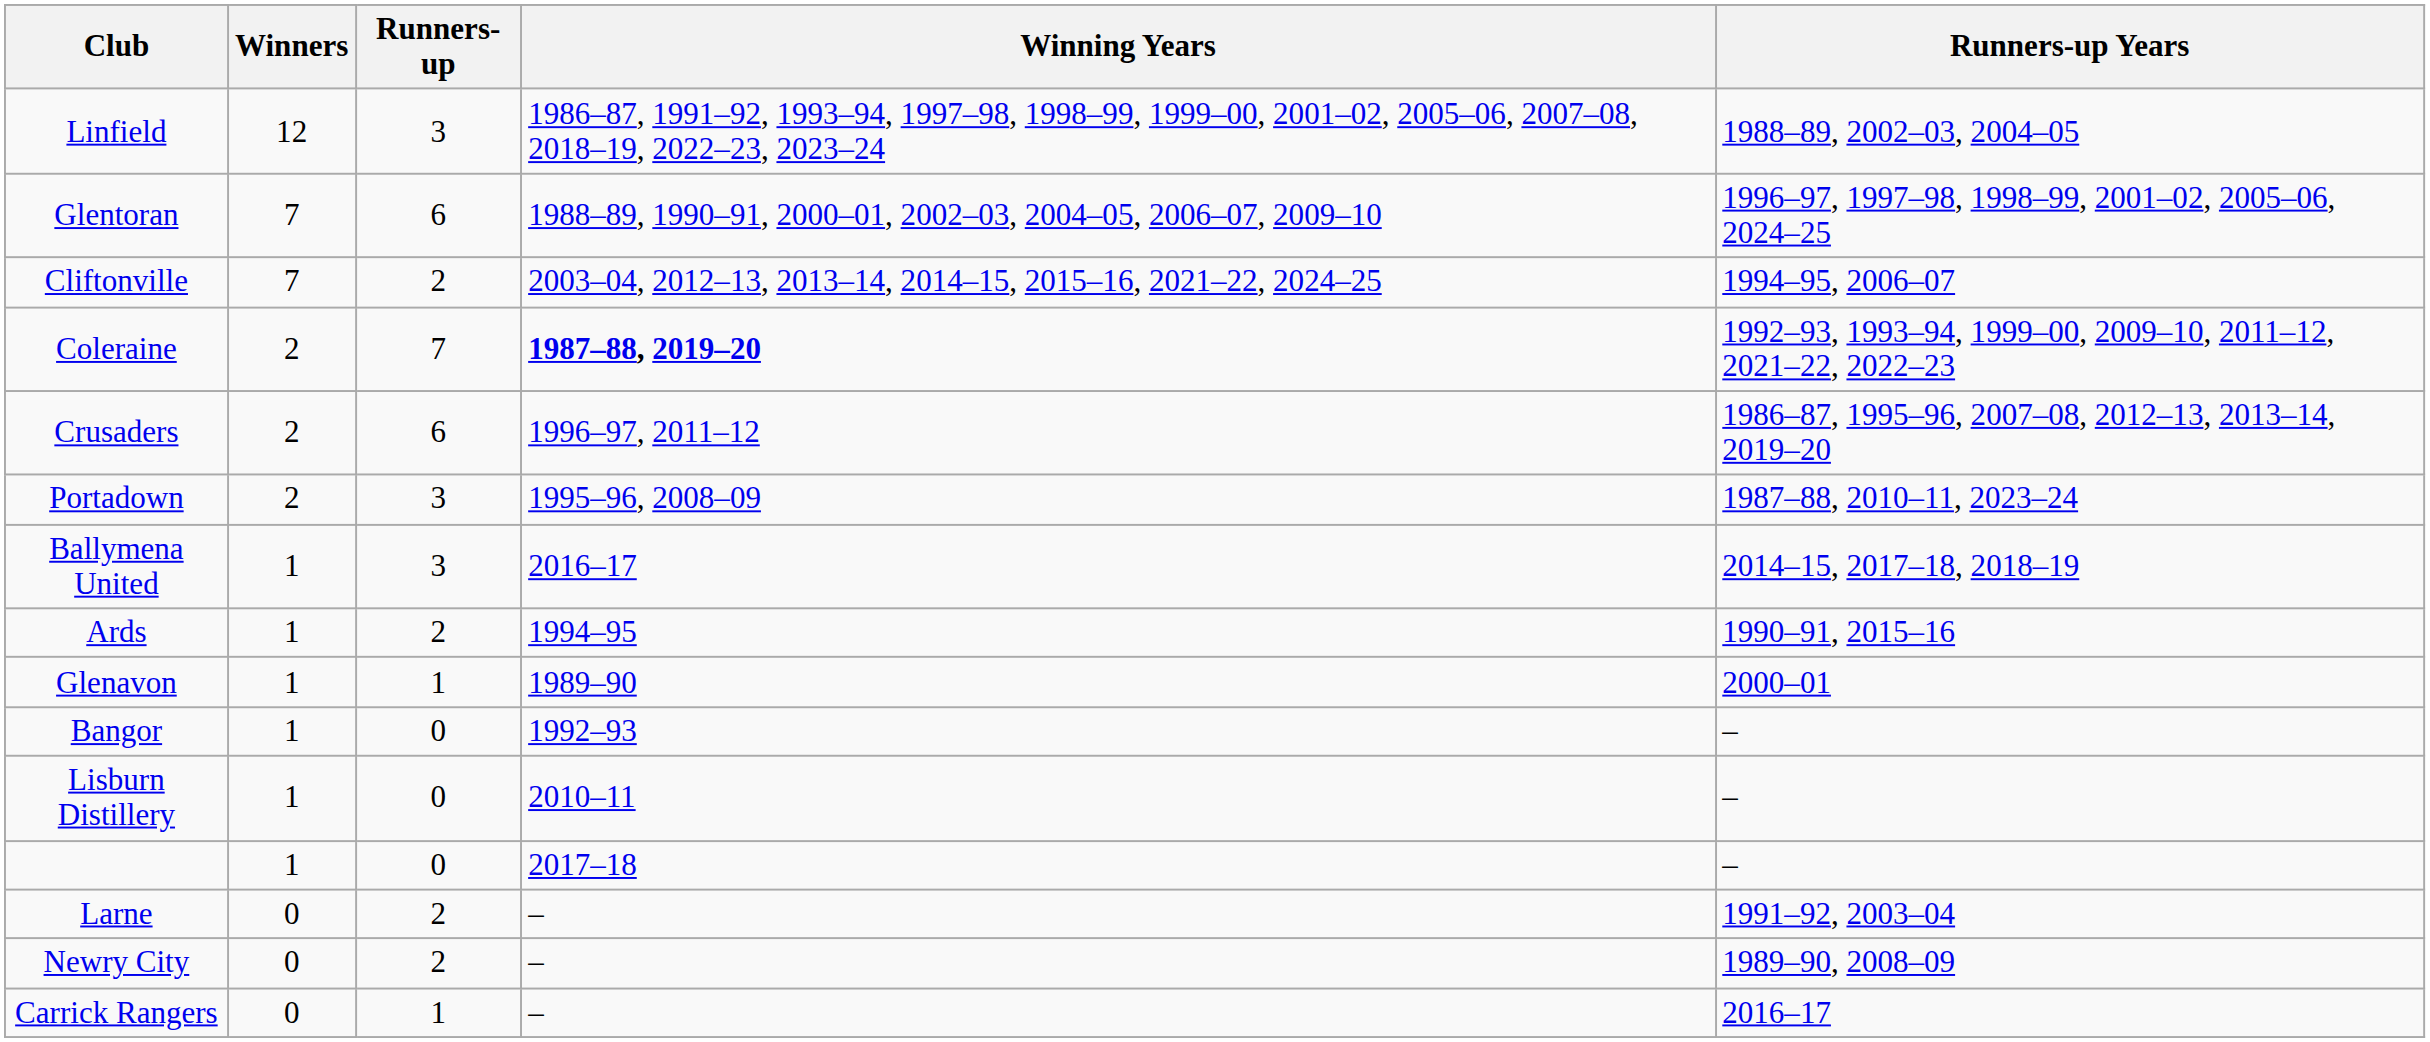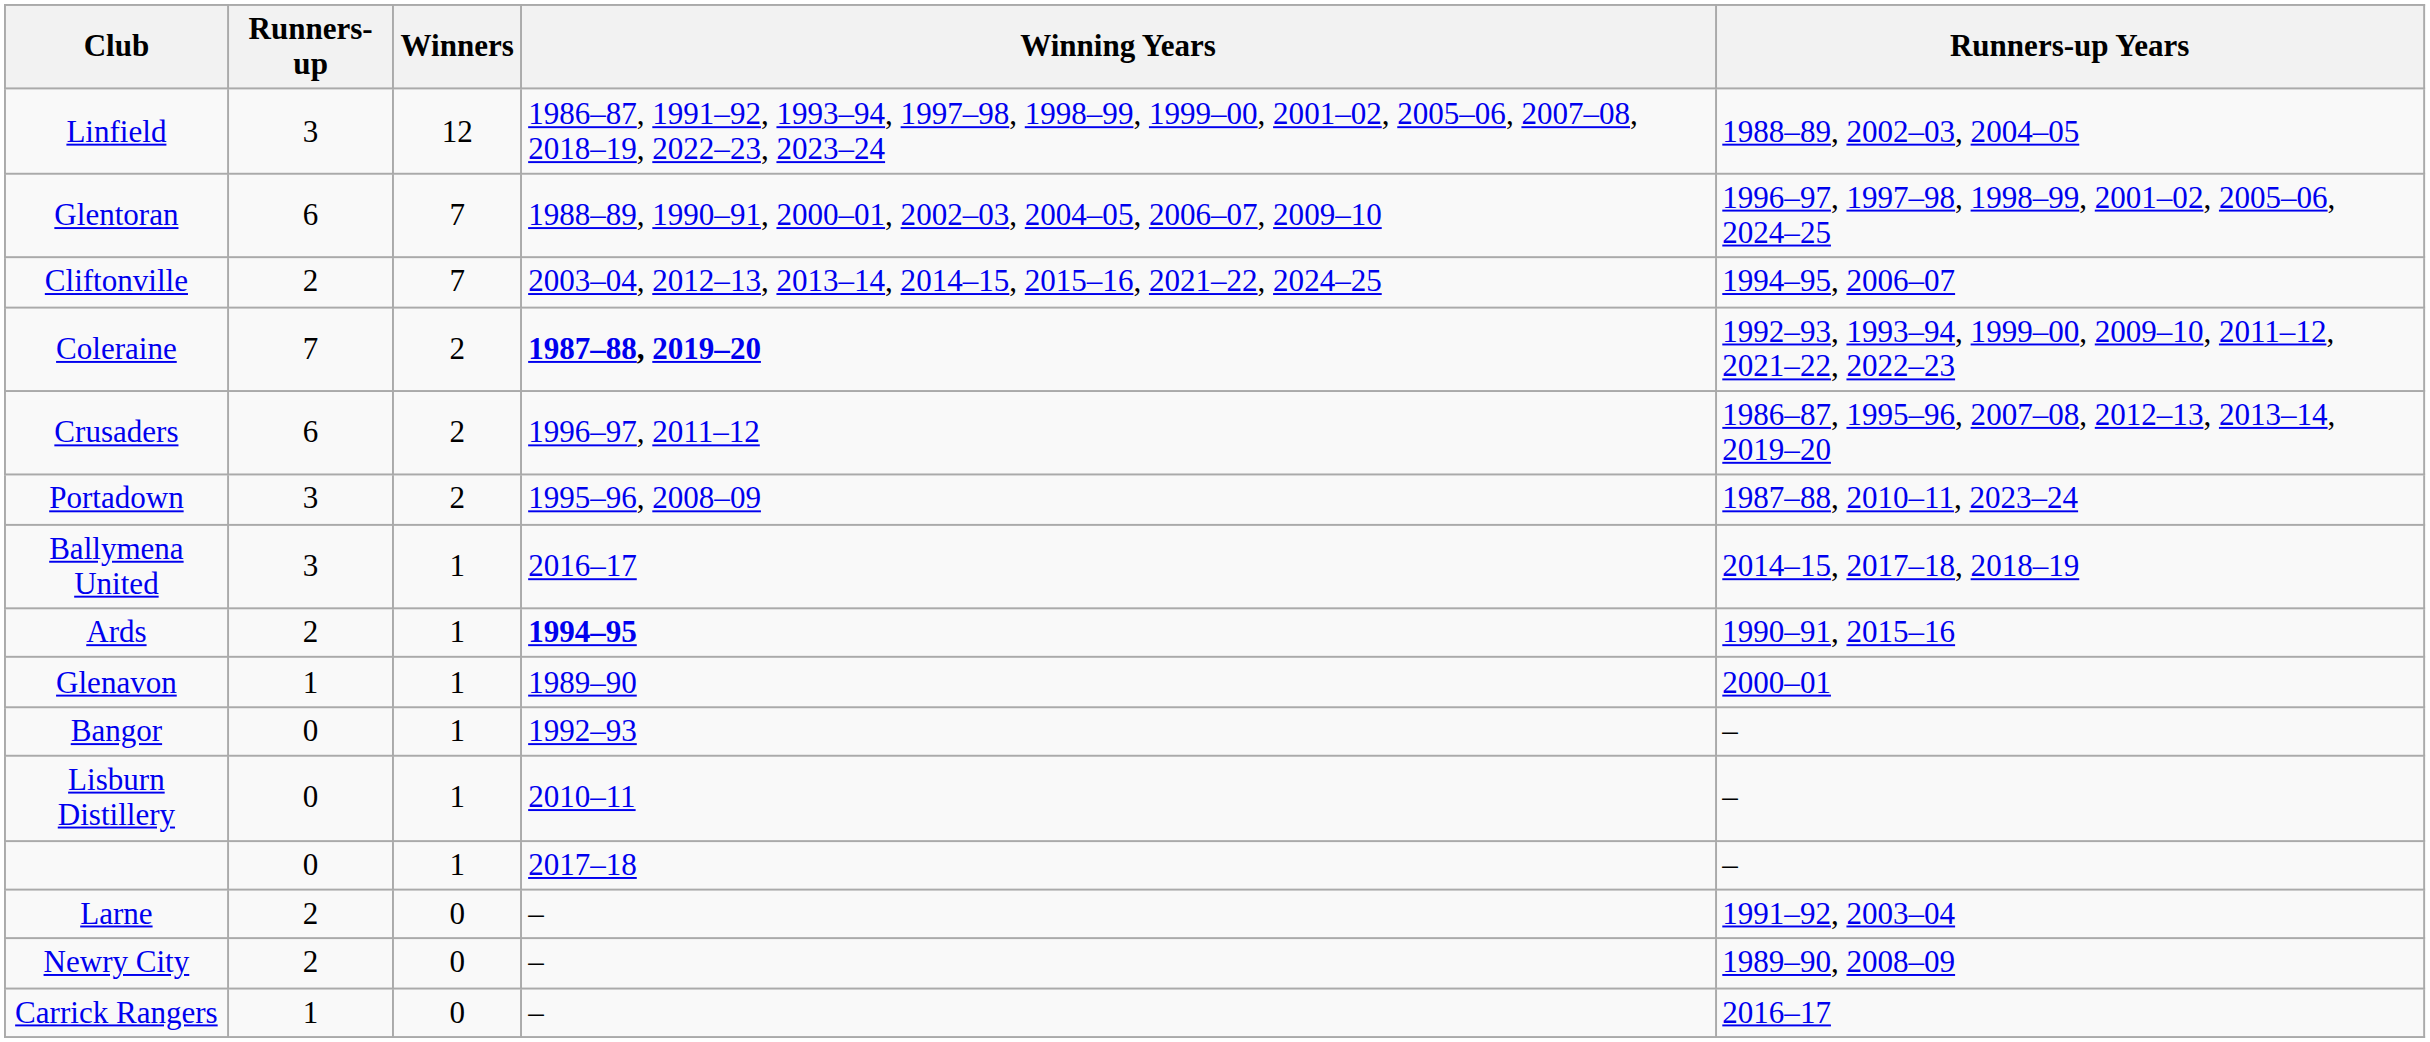 <table class="wikitable" style="text-align:center">
 <tr>
 <th>Club</th>
+<th>Runners-up</th>
 <th>Winners</th>
-<th>Runners-up</th>
 <th>Winning Years</th>
 <th>Runners-up Years</th>
 </tr>
 <tr>
 <td><a href='#'>Linfield</a></td>
+<td>3</td>
 <td>12</td>
-<td>3</td>
 <td align="left"><a href='#'>1986–87</a>, <a href='#'>1991–92</a>, <a href='#'>1993–94</a>, <a href='#'>1997–98</a>, <a href='#'>1998–99</a>, <a href='#'>1999–00</a>, <a href='#'>2001–02</a>, <a href='#'>2005–06</a>, <a href='#'>2007–08</a>, <a href='#'>2018–19</a>, <a href='#'>2022–23</a>, <a href='#'>2023–24</a></td>
 <td align="left"><a href='#'>1988–89</a>, <a href='#'>2002–03</a>, <a href='#'>2004–05</a></td>
 </tr>
 <tr>
 <td><a href='#'>Glentoran</a></td>
+<td>6</td>
 <td>7</td>
-<td>6</td>
 <td align="left"><a href='#'>1988–89</a>, <a href='#'>1990–91</a>, <a href='#'>2000–01</a>, <a href='#'>2002–03</a>, <a href='#'>2004–05</a>, <a href='#'>2006–07</a>, <a href='#'>2009–10</a></td>
 <td align="left"><a href='#'>1996–97</a>, <a href='#'>1997–98</a>, <a href='#'>1998–99</a>, <a href='#'>2001–02</a>, <a href='#'>2005–06</a>, <a href='#'>2024–25</a></td>
 </tr>
 <tr>
 <td><a href='#'>Cliftonville</a></td>
+<td>2</td>
 <td>7</td>
-<td>2</td>
 <td align="left"><a href='#'>2003–04</a>, <a href='#'>2012–13</a>, <a href='#'>2013–14</a>, <a href='#'>2014–15</a>, <a href='#'>2015–16</a>, <a href='#'>2021–22</a>, <a href='#'>2024–25</a></td>
 <td align="left"><a href='#'>1994–95</a>, <a href='#'>2006–07</a></td>
 </tr>
 <tr>
 <td><a href='#'>Coleraine</a></td>
+<td>7</td>
 <td>2</td>
-<td>7</td>
 <td align="left"><strong><a href='#'>1987–88</a>, <a href='#'>2019–20</a></strong></td>
 <td align="left"><a href='#'>1992–93</a>, <a href='#'>1993–94</a>, <a href='#'>1999–00</a>, <a href='#'>2009–10</a>, <a href='#'>2011–12</a>, <a href='#'>2021–22</a>, <a href='#'>2022–23</a></td>
 </tr>
 <tr>
 <td><a href='#'>Crusaders</a></td>
+<td>6</td>
 <td>2</td>
-<td>6</td>
 <td align="left"><a href='#'>1996–97</a>, <a href='#'>2011–12</a></td>
 <td align="left"><a href='#'>1986–87</a>, <a href='#'>1995–96</a>, <a href='#'>2007–08</a>, <a href='#'>2012–13</a>, <a href='#'>2013–14</a>, <a href='#'>2019–20</a></td>
 </tr>
 <tr>
 <td><a href='#'>Portadown</a></td>
+<td>3</td>
 <td>2</td>
-<td>3</td>
 <td align="left"><a href='#'>1995–96</a>, <a href='#'>2008–09</a></td>
 <td align="left"><a href='#'>1987–88</a>, <a href='#'>2010–11</a>, <a href='#'>2023–24</a></td>
 </tr>
 <tr>
 <td><a href='#'>Ballymena United</a></td>
+<td>3</td>
 <td>1</td>
-<td>3</td>
 <td align="left"><a href='#'>2016–17</a></td>
 <td align="left"><a href='#'>2014–15</a>, <a href='#'>2017–18</a>, <a href='#'>2018–19</a></td>
 </tr>
 <tr>
 <td><a href='#'>Ards</a></td>
+<td>2</td>
 <td>1</td>
-<td>2</td>
-<td align="left"><a href='#'>1994–95</a></td>
+<td align="left"><strong><a href='#'>1994–95</a></strong></td>
 <td align="left"><a href='#'>1990–91</a>, <a href='#'>2015–16</a></td>
 </tr>
 <tr>
 <td><a href='#'>Glenavon</a></td>
 <td>1</td>
 <td>1</td>
 <td align="left"><a href='#'>1989–90</a></td>
 <td align="left"><a href='#'>2000–01</a></td>
 </tr>
 <tr>
 <td><a href='#'>Bangor</a></td>
+<td>0</td>
 <td>1</td>
-<td>0</td>
 <td align="left"><a href='#'>1992–93</a></td>
 <td align="left">–</td>
 </tr>
 <tr>
 <td><a href='#'>Lisburn Distillery</a></td>
+<td>0</td>
 <td>1</td>
-<td>0</td>
 <td align="left"><a href='#'>2010–11</a></td>
 <td align="left">–</td>
 </tr>
 <tr>
 <td></td>
+<td>0</td>
 <td>1</td>
-<td>0</td>
 <td align="left"><a href='#'>2017–18</a></td>
 <td align="left">–</td>
 </tr>
 <tr>
 <td><a href='#'>Larne</a></td>
+<td>2</td>
 <td>0</td>
-<td>2</td>
 <td align="left">–</td>
 <td align="left"><a href='#'>1991–92</a>, <a href='#'>2003–04</a></td>
 </tr>
 <tr>
 <td><a href='#'>Newry City</a></td>
+<td>2</td>
 <td>0</td>
-<td>2</td>
 <td align="left">–</td>
 <td align="left"><a href='#'>1989–90</a>, <a href='#'>2008–09</a></td>
 </tr>
 <tr>
 <td><a href='#'>Carrick Rangers</a></td>
+<td>1</td>
 <td>0</td>
-<td>1</td>
 <td align="left">–</td>
 <td align="left"><a href='#'>2016–17</a></td>
 </tr>
 </table>
